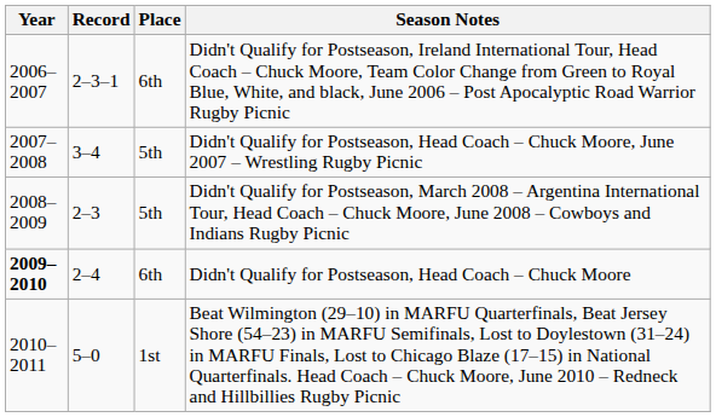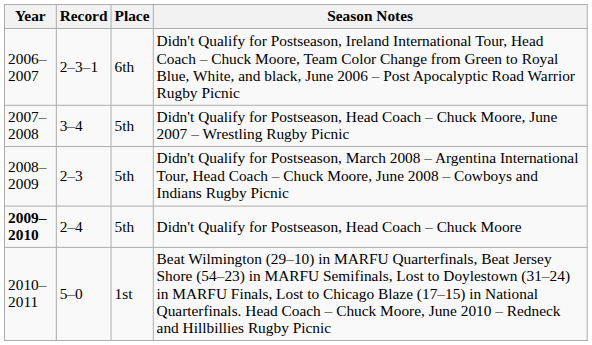 <table class="wikitable">
 <tr>
 <th>Year</th>
 <th>Record</th>
 <th>Place</th>
 <th>Season Notes</th>
 </tr>
 <tr>
 <td>2006–2007</td>
 <td>2–3–1</td>
 <td>6th</td>
 <td>Didn't Qualify for Postseason, Ireland International Tour, Head Coach – Chuck Moore, Team Color Change from Green to Royal Blue, White, and black, June 2006 – Post Apocalyptic Road Warrior Rugby Picnic</td>
 </tr>
 <tr>
 <td>2007–2008</td>
 <td>3–4</td>
 <td>5th</td>
 <td>Didn't Qualify for Postseason, Head Coach – Chuck Moore, June 2007 – Wrestling Rugby Picnic</td>
 </tr>
 <tr>
 <td>2008–2009</td>
 <td>2–3</td>
 <td>5th</td>
 <td>Didn't Qualify for Postseason, March 2008 – Argentina International Tour, Head Coach – Chuck Moore, June 2008 – Cowboys and Indians Rugby Picnic</td>
 </tr>
 <tr>
 <td><strong>2009–2010</strong></td>
 <td>2–4</td>
-<td>6th</td>
+<td>5th</td>
 <td>Didn't Qualify for Postseason, Head Coach – Chuck Moore</td>
 </tr>
 <tr>
 <td>2010–2011</td>
 <td>5–0</td>
 <td>1st</td>
 <td>Beat Wilmington (29–10) in MARFU Quarterfinals, Beat Jersey Shore (54–23) in MARFU Semifinals, Lost to Doylestown (31–24) in MARFU Finals, Lost to Chicago Blaze (17–15) in National Quarterfinals. Head Coach – Chuck Moore, June 2010 – Redneck and Hillbillies Rugby Picnic</td>
 </tr>
 </table>
